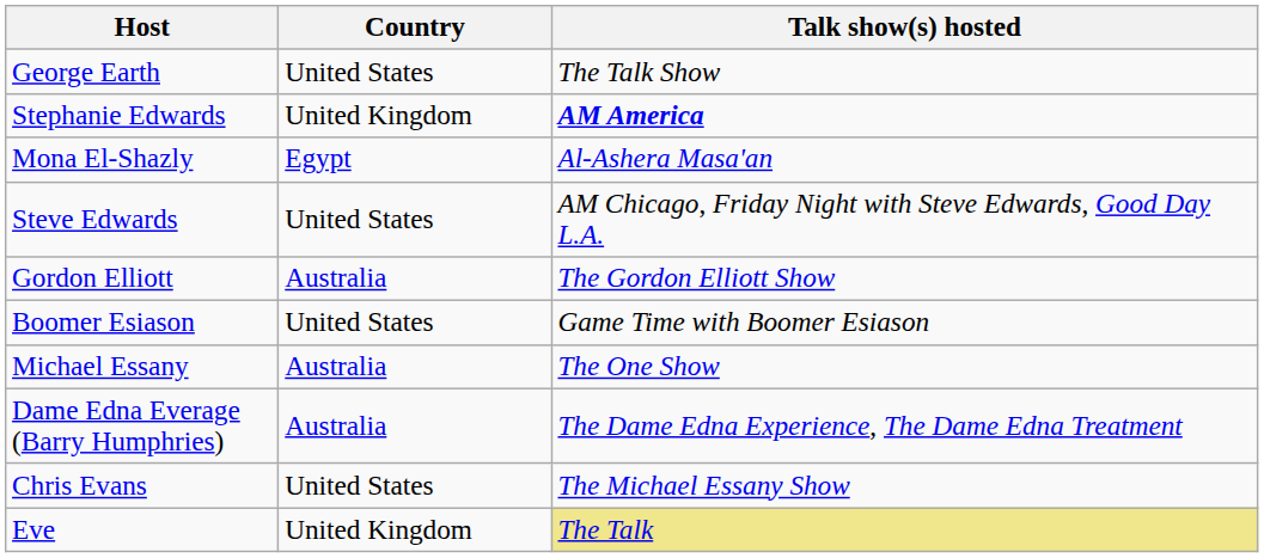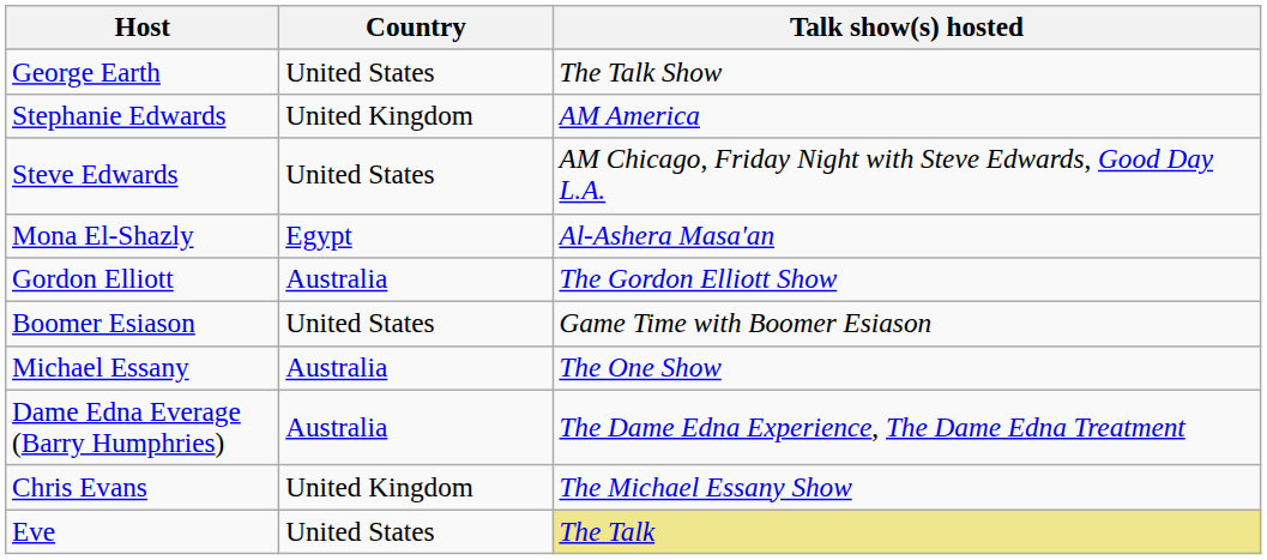 <table class="wikitable">
 <tr>
 <th width="150">Host</th>
 <th width="150">Country</th>
 <th width="400">Talk show(s) hosted</th>
 </tr>
 <tr>
 <td><a href='#'>George Earth</a></td>
 <td> United States</td>
 <td><em>The Talk Show</em></td>
 </tr>
 <tr>
 <td><a href='#'>Stephanie Edwards</a></td>
 <td> United Kingdom</td>
-<td><strong><em><a href='#'>AM America</a></em></strong></td>
+<td><em><a href='#'>AM America</a></em></td>
+</tr>
+<tr>
+<td><a href='#'>Steve Edwards</a></td>
+<td> United States</td>
+<td><em>AM Chicago</em>, <em>Friday Night with Steve Edwards</em>, <em><a href='#'>Good Day L.A.</a></em></td>
 </tr>
 <tr>
 <td><a href='#'>Mona El-Shazly</a></td>
 <td> <a href='#'>Egypt</a></td>
 <td><em><a href='#'>Al-Ashera Masa'an</a></em></td>
-</tr>
-<tr>
-<td><a href='#'>Steve Edwards</a></td>
-<td> United States</td>
-<td><em>AM Chicago</em>, <em>Friday Night with Steve Edwards</em>, <em><a href='#'>Good Day L.A.</a></em></td>
 </tr>
 <tr>
 <td><a href='#'>Gordon Elliott</a></td>
 <td> <a href='#'>Australia</a></td>
 <td><em><a href='#'>The Gordon Elliott Show</a></em></td>
 </tr>
 <tr>
 <td><a href='#'>Boomer Esiason</a></td>
 <td> United States</td>
 <td><em>Game Time with Boomer Esiason</em></td>
 </tr>
 <tr>
 <td><a href='#'>Michael Essany</a></td>
 <td> <a href='#'>Australia</a></td>
 <td><em><a href='#'>The One Show</a></em></td>
 </tr>
 <tr>
 <td><a href='#'>Dame Edna Everage</a> (<a href='#'>Barry Humphries</a>)</td>
 <td> <a href='#'>Australia</a></td>
 <td><em><a href='#'>The Dame Edna Experience</a></em>, <em><a href='#'>The Dame Edna Treatment</a></em></td>
 </tr>
 <tr>
 <td><a href='#'>Chris Evans</a></td>
-<td> United States</td>
+<td> United Kingdom</td>
 <td><em><a href='#'>The Michael Essany Show</a></em></td>
 </tr>
 <tr>
 <td><a href='#'>Eve</a></td>
-<td> United Kingdom</td>
+<td> United States</td>
 <td style="background: khaki;"><em><a href='#'>The Talk</a></em></td>
 </tr>
 </table>
